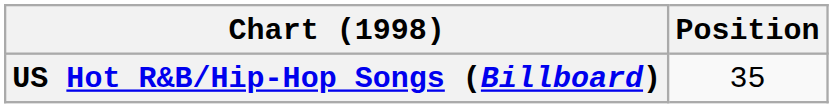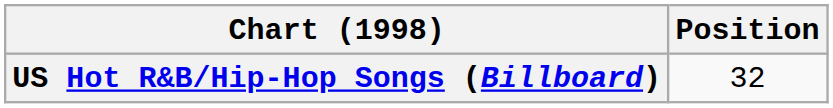 <table class="wikitable sortable plainrowheaders">
 <tr>
 <th scope="col">Chart (1998)</th>
 <th scope="col">Position</th>
 </tr>
 <tr>
 <th scope="row">US <a href='#'>Hot R&B/Hip-Hop Songs</a> (<em><a href='#'>Billboard</a></em>)</th>
-<td align="center">35</td>
+<td align="center">32</td>
 </tr>
 </table>
